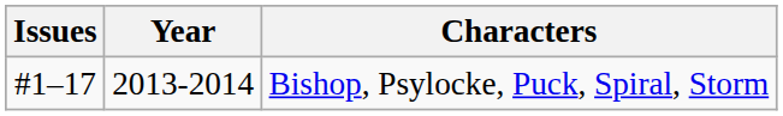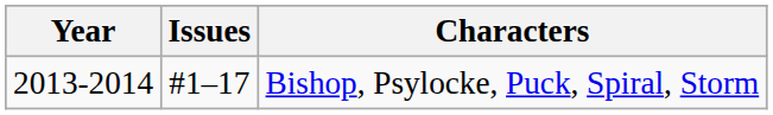 <table class="wikitable">
 <tr>
+<th>Year</th>
 <th>Issues</th>
-<th>Year</th>
 <th>Characters</th>
 </tr>
 <tr>
+<td align=center>2013-2014</td>
 <td align=center>#1–17</td>
-<td align=center>2013-2014</td>
 <td><a href='#'>Bishop</a>, Psylocke, <a href='#'>Puck</a>, <a href='#'>Spiral</a>, <a href='#'>Storm</a></td>
 </tr>
 </table>
